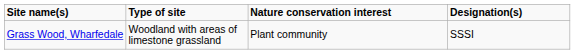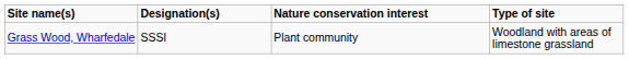 <table class="wikitable">
 <tr>
 <td style="width:180px"><strong>Site name(s)</strong></td>
+<td style="width:180px"><strong>Designation(s)</strong></td>
+<td style="width:300px"><strong>Nature conservation interest</strong></td>
 <td style="width:180px"><strong>Type of site</strong></td>
-<td style="width:300px"><strong>Nature conservation interest</strong></td>
-<td style="width:180px"><strong>Designation(s)</strong></td>
 </tr>
 <tr>
 <td><a href='#'>Grass Wood, Wharfedale</a></td>
+<td>SSSI</td>
+<td>Plant community</td>
 <td>Woodland with areas of limestone grassland</td>
-<td>Plant community</td>
-<td>SSSI</td>
 </tr>
 </table>
